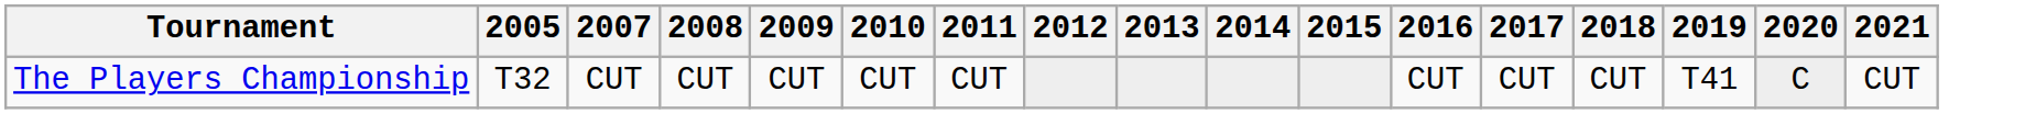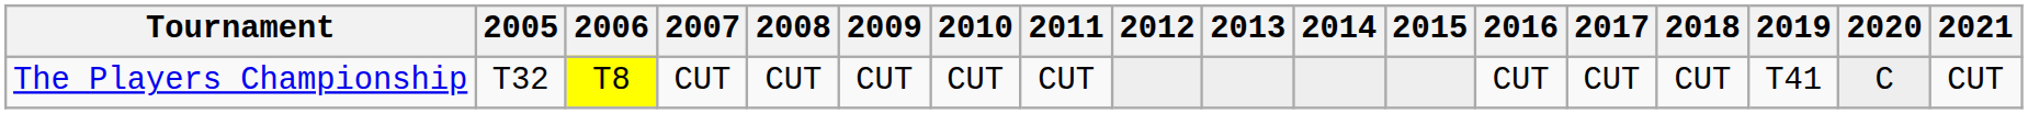 <table class="wikitable" style="font-size:95%;text-align:center;">
 <tr>
 <th>Tournament</th>
 <th>2005</th>
+<th>2006</th>
 <th>2007</th>
 <th>2008</th>
 <th>2009</th>
 <th>2010</th>
 <th>2011</th>
 <th>2012</th>
 <th>2013</th>
 <th>2014</th>
 <th>2015</th>
 <th>2016</th>
 <th>2017</th>
 <th>2018</th>
 <th>2019</th>
 <th>2020</th>
 <th>2021</th>
 </tr>
 <tr>
 <td align=left><a href='#'>The Players Championship</a></td>
 <td>T32</td>
+<td style="background:yellow;">T8</td>
 <td>CUT</td>
 <td>CUT</td>
 <td>CUT</td>
 <td>CUT</td>
 <td>CUT</td>
 <td style="background:#eeeeee;"></td>
 <td style="background:#eeeeee;"></td>
 <td style="background:#eeeeee;"></td>
 <td style="background:#eeeeee;"></td>
 <td>CUT</td>
 <td>CUT</td>
 <td>CUT</td>
 <td>T41</td>
 <td style="background:#eeeeee;">C</td>
 <td>CUT</td>
 </tr>
 </table>
